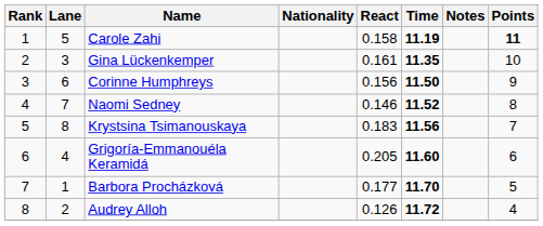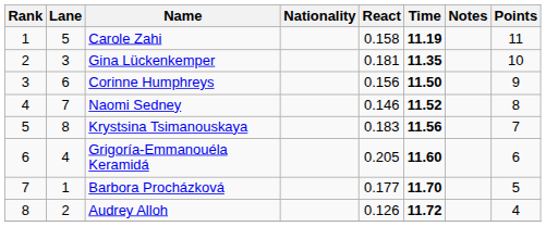 <table class="wikitable sortable" style="text-align:center">
 <tr>
 <th>Rank</th>
 <th>Lane</th>
 <th>Name</th>
 <th>Nationality</th>
 <th>React</th>
 <th>Time</th>
 <th>Notes</th>
 <th>Points</th>
 </tr>
 <tr>
 <td>1</td>
 <td>5</td>
 <td align=left><a href='#'>Carole Zahi</a></td>
 <td align=left></td>
 <td>0.158</td>
 <td><strong>11.19</strong></td>
 <td></td>
-<td><strong>11</strong></td>
+<td>11</td>
 </tr>
 <tr>
 <td>2</td>
 <td>3</td>
 <td align=left><a href='#'>Gina Lückenkemper</a></td>
 <td align=left></td>
-<td>0.161</td>
+<td>0.181</td>
 <td><strong>11.35</strong></td>
 <td></td>
 <td>10</td>
 </tr>
 <tr>
 <td>3</td>
 <td>6</td>
 <td align=left><a href='#'>Corinne Humphreys</a></td>
 <td align=left></td>
 <td>0.156</td>
 <td><strong>11.50</strong></td>
 <td></td>
 <td>9</td>
 </tr>
 <tr>
 <td>4</td>
 <td>7</td>
 <td align=left><a href='#'>Naomi Sedney</a></td>
 <td align=left></td>
 <td>0.146</td>
 <td><strong>11.52</strong></td>
 <td></td>
 <td>8</td>
 </tr>
 <tr>
 <td>5</td>
 <td>8</td>
 <td align=left><a href='#'>Krystsina Tsimanouskaya</a></td>
 <td align=left></td>
 <td>0.183</td>
 <td><strong>11.56</strong></td>
 <td></td>
 <td>7</td>
 </tr>
 <tr>
 <td>6</td>
 <td>4</td>
 <td align=left><a href='#'>Grigoría-Emmanouéla Keramidá</a></td>
 <td align=left></td>
 <td>0.205</td>
 <td><strong>11.60</strong></td>
 <td></td>
 <td>6</td>
 </tr>
 <tr>
 <td>7</td>
 <td>1</td>
 <td align=left><a href='#'>Barbora Procházková</a></td>
 <td align=left></td>
 <td>0.177</td>
 <td><strong>11.70</strong></td>
 <td></td>
 <td>5</td>
 </tr>
 <tr>
 <td>8</td>
 <td>2</td>
 <td align=left><a href='#'>Audrey Alloh</a></td>
 <td align=left></td>
 <td>0.126</td>
 <td><strong>11.72</strong></td>
 <td></td>
 <td>4</td>
 </tr>
 <tr>
 </tr>
 </table>
